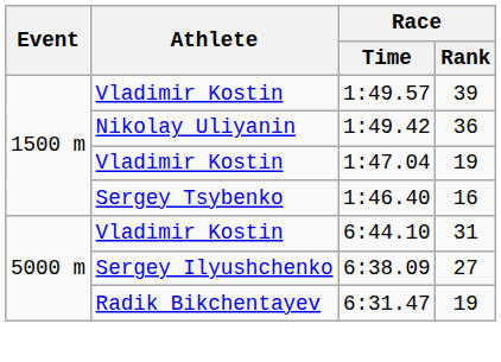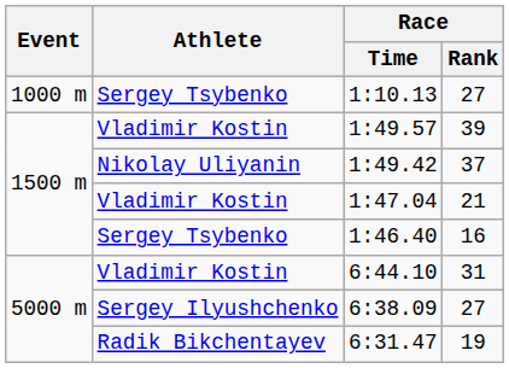 <table class="wikitable" border="1" style="font-size:90%">
 <tr>
 <th rowspan=2>Event</th>
 <th rowspan=2>Athlete</th>
 <th colspan=2>Race</th>
 </tr>
 <tr>
 <th>Time</th>
 <th>Rank</th>
 </tr>
 <tr>
+<td>1000 m</td>
+<td><a href='#'>Sergey Tsybenko</a></td>
+<td align=center>1:10.13</td>
+<td align=center>27</td>
+</tr>
+<tr>
 <td rowspan=4>1500 m</td>
 <td><a href='#'>Vladimir Kostin</a></td>
 <td align=center>1:49.57</td>
 <td align=center>39</td>
 </tr>
 <tr>
 <td><a href='#'>Nikolay Uliyanin</a></td>
 <td align=center>1:49.42</td>
-<td align=center>36</td>
+<td align=center>37</td>
 </tr>
 <tr>
 <td><a href='#'>Vladimir Kostin</a></td>
 <td align=center>1:47.04</td>
-<td align=center>19</td>
+<td align=center>21</td>
 </tr>
 <tr>
 <td><a href='#'>Sergey Tsybenko</a></td>
 <td align=center>1:46.40</td>
 <td align=center>16</td>
 </tr>
 <tr>
 <td rowspan=3>5000 m</td>
 <td><a href='#'>Vladimir Kostin</a></td>
 <td align=center>6:44.10</td>
 <td align=center>31</td>
 </tr>
 <tr>
 <td><a href='#'>Sergey Ilyushchenko</a></td>
 <td align=center>6:38.09</td>
 <td align=center>27</td>
 </tr>
 <tr>
 <td><a href='#'>Radik Bikchentayev</a></td>
 <td align=center>6:31.47</td>
 <td align=center>19</td>
 </tr>
 </table>
